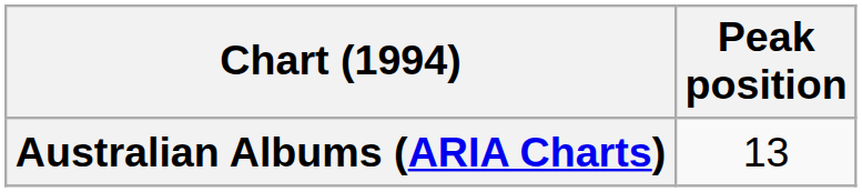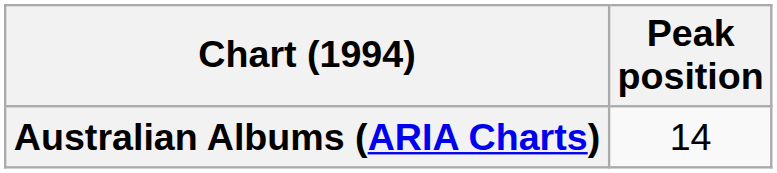 <table class="wikitable sortable plainrowheaders" style="text-align:center">
 <tr>
 <th scope="col">Chart (1994)</th>
 <th scope="col">Peak<br>position</th>
 </tr>
 <tr>
 <th scope="row">Australian Albums (<a href='#'>ARIA Charts</a>)</th>
-<td>13</td>
+<td>14</td>
 </tr>
 </table>
